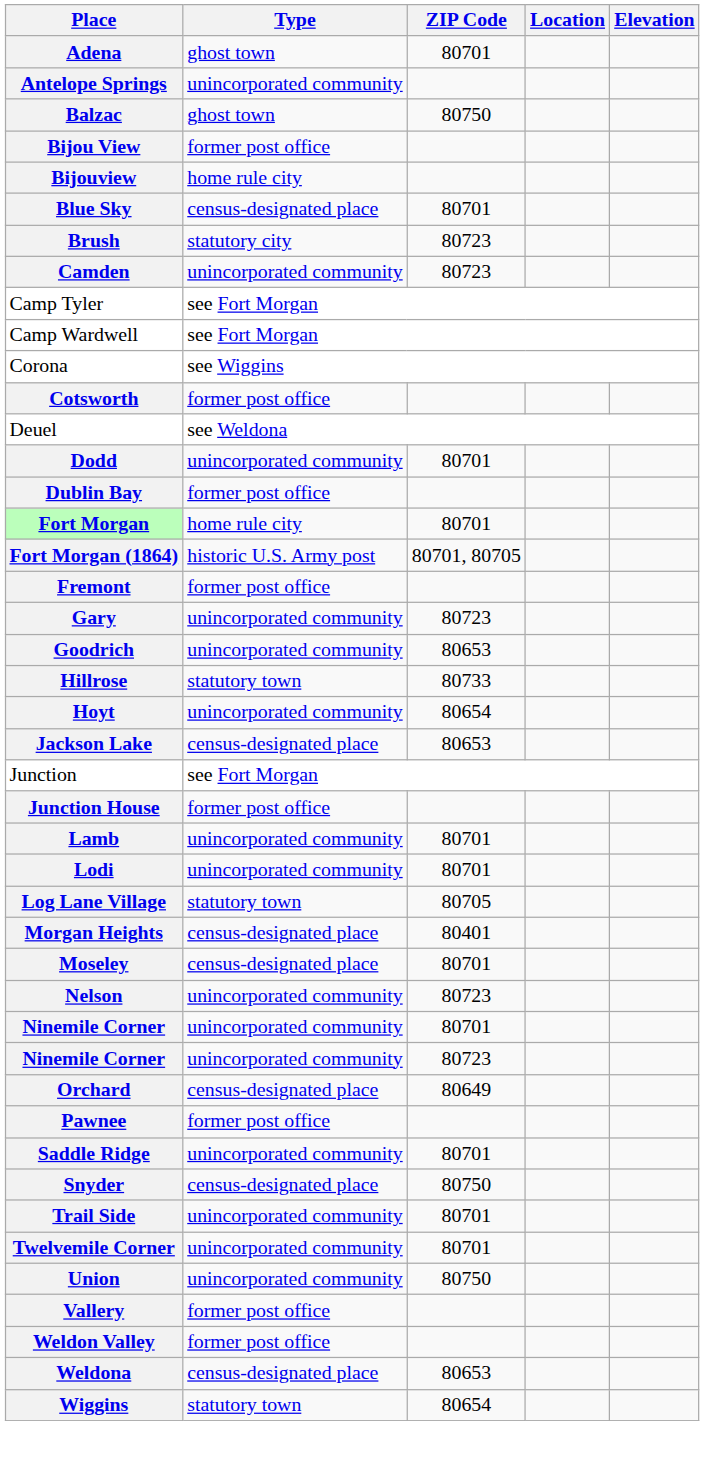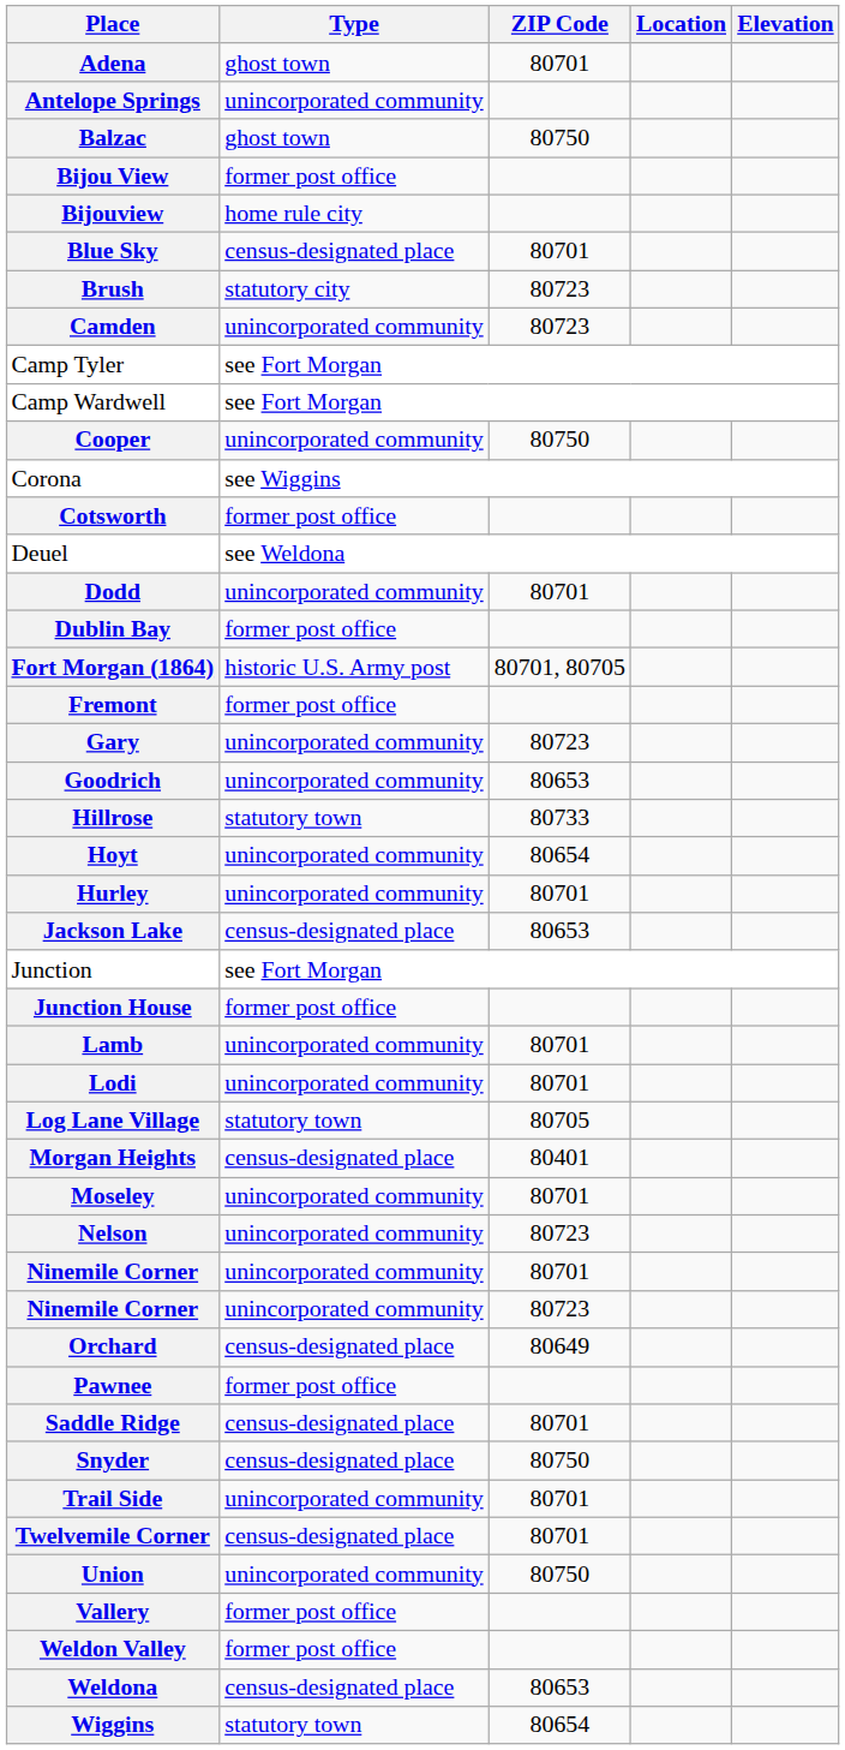 <table class="wikitable sortable  plainrowheaders" style="margin:auto;">
 <tr>
 <th scope=col><a href='#'>Place</a></th>
 <th scope=col><a href='#'>Type</a></th>
 <th scope=col><a href='#'>ZIP Code</a></th>
 <th scope=col><a href='#'>Location</a></th>
 <th scope=col><a href='#'>Elevation</a></th>
 </tr>
 <tr>
 <th scope=row><a href='#'>Adena</a></th>
 <td><a href='#'>ghost town</a></td>
 <td align=center>80701</td>
 <td></td>
 <td align=right></td>
 </tr>
 <tr>
 <th scope=row><a href='#'>Antelope Springs</a></th>
 <td><a href='#'>unincorporated community</a></td>
 <td align=center></td>
 <td></td>
 <td></td>
 </tr>
 <tr>
 <th scope=row><a href='#'>Balzac</a></th>
 <td><a href='#'>ghost town</a></td>
 <td align=center>80750</td>
 <td></td>
 <td align=right></td>
 </tr>
 <tr>
 <th scope=row><a href='#'>Bijou View</a></th>
 <td><a href='#'>former post office</a></td>
 <td align=center></td>
 <td></td>
 <td></td>
 </tr>
 <tr>
 <th scope=row><a href='#'>Bijouview</a></th>
 <td><a href='#'>home rule city</a></td>
 <td align=center></td>
 <td></td>
 <td></td>
 </tr>
 <tr>
 <th scope=row><a href='#'>Blue Sky</a></th>
 <td><a href='#'>census-designated place</a></td>
 <td align=center>80701</td>
 <td></td>
 <td align=right></td>
 </tr>
 <tr>
 <th scope=row><a href='#'>Brush</a></th>
 <td><a href='#'>statutory city</a></td>
 <td align=center>80723</td>
 <td></td>
 <td align=right></td>
 </tr>
 <tr>
 <th scope=row><a href='#'>Camden</a></th>
 <td><a href='#'>unincorporated community</a></td>
 <td align=center>80723</td>
 <td></td>
 <td align=right></td>
 </tr>
 <tr bgcolor=white>
 <td>Camp Tyler</td>
 <td colspan=4>see <a href='#'>Fort Morgan</a></td>
 </tr>
 <tr bgcolor=white>
 <td>Camp Wardwell</td>
 <td colspan=4>see <a href='#'>Fort Morgan</a></td>
 </tr>
+<tr>
+<th scope=row><a href='#'>Cooper</a></th>
+<td><a href='#'>unincorporated community</a></td>
+<td align=center>80750</td>
+<td></td>
+<td align=right></td>
+</tr>
 <tr bgcolor=white>
 <td>Corona</td>
 <td colspan=4>see <a href='#'>Wiggins</a></td>
 </tr>
 <tr>
 <th scope=row><a href='#'>Cotsworth</a></th>
 <td><a href='#'>former post office</a></td>
 <td align=center></td>
 <td></td>
 <td></td>
 </tr>
 <tr bgcolor=white>
 <td>Deuel</td>
 <td colspan=4>see <a href='#'>Weldona</a></td>
 </tr>
 <tr>
 <th scope=row><a href='#'>Dodd</a></th>
 <td><a href='#'>unincorporated community</a></td>
 <td align=center>80701</td>
 <td></td>
 <td align=right></td>
 </tr>
 <tr>
 <th scope=row><a href='#'>Dublin Bay</a></th>
 <td><a href='#'>former post office</a></td>
 <td align=center></td>
 <td></td>
 <td></td>
-</tr>
-<tr>
-<th scope=row style="background:#BBFFBB;"><a href='#'>Fort Morgan</a></th>
-<td><a href='#'>home rule city</a></td>
-<td align=center>80701</td>
-<td></td>
-<td align=right></td>
 </tr>
 <tr>
 <th scope=row><a href='#'>Fort Morgan (1864)</a></th>
 <td><a href='#'>historic U.S. Army post</a></td>
 <td align=center>80701, 80705</td>
 <td></td>
 <td></td>
 </tr>
 <tr>
 <th scope=row><a href='#'>Fremont</a></th>
 <td><a href='#'>former post office</a></td>
 <td align=center></td>
 <td></td>
 <td></td>
 </tr>
 <tr>
 <th scope=row><a href='#'>Gary</a></th>
 <td><a href='#'>unincorporated community</a></td>
 <td align=center>80723</td>
 <td></td>
 <td align=right></td>
 </tr>
 <tr>
 <th scope=row><a href='#'>Goodrich</a></th>
 <td><a href='#'>unincorporated community</a></td>
 <td align=center>80653</td>
 <td></td>
 <td align=right></td>
 </tr>
 <tr>
 <th scope=row><a href='#'>Hillrose</a></th>
 <td><a href='#'>statutory town</a></td>
 <td align=center>80733</td>
 <td></td>
 <td align=right></td>
 </tr>
 <tr>
 <th scope=row><a href='#'>Hoyt</a></th>
 <td><a href='#'>unincorporated community</a></td>
 <td align=center>80654</td>
+<td></td>
+<td align=right></td>
+</tr>
+<tr>
+<th scope=row><a href='#'>Hurley</a></th>
+<td><a href='#'>unincorporated community</a></td>
+<td align=center>80701</td>
 <td></td>
 <td align=right></td>
 </tr>
 <tr>
 <th scope=row><a href='#'>Jackson Lake</a></th>
 <td><a href='#'>census-designated place</a></td>
 <td align=center>80653</td>
 <td></td>
 <td align=right></td>
 </tr>
 <tr bgcolor=white>
 <td>Junction</td>
 <td colspan=4>see <a href='#'>Fort Morgan</a></td>
 </tr>
 <tr>
 <th scope=row><a href='#'>Junction House</a></th>
 <td><a href='#'>former post office</a></td>
 <td align=center></td>
 <td></td>
 <td></td>
 </tr>
 <tr>
 <th scope=row><a href='#'>Lamb</a></th>
 <td><a href='#'>unincorporated community</a></td>
 <td align=center>80701</td>
 <td></td>
 <td align=right></td>
 </tr>
 <tr>
 <th scope=row><a href='#'>Lodi</a></th>
 <td><a href='#'>unincorporated community</a></td>
 <td align=center>80701</td>
 <td></td>
 <td align=right></td>
 </tr>
 <tr>
 <th scope=row><a href='#'>Log Lane Village</a></th>
 <td><a href='#'>statutory town</a></td>
 <td align=center>80705</td>
 <td></td>
 <td align=right></td>
 </tr>
 <tr>
 <th scope=row><a href='#'>Morgan Heights</a></th>
 <td><a href='#'>census-designated place</a></td>
 <td align=center>80401</td>
 <td></td>
 <td align=right></td>
 </tr>
 <tr>
 <th scope=row><a href='#'>Moseley</a></th>
-<td><a href='#'>census-designated place</a></td>
+<td><a href='#'>unincorporated community</a></td>
 <td align=center>80701</td>
 <td></td>
 <td align=right></td>
 </tr>
 <tr>
 <th scope=row><a href='#'>Nelson</a></th>
 <td><a href='#'>unincorporated community</a></td>
 <td align=center>80723</td>
 <td></td>
 <td align=right></td>
 </tr>
 <tr>
 <th scope=row><a href='#'>Ninemile Corner</a></th>
 <td><a href='#'>unincorporated community</a></td>
 <td align=center>80701</td>
 <td></td>
 <td align=right></td>
 </tr>
 <tr>
 <th scope=row><a href='#'>Ninemile Corner</a></th>
 <td><a href='#'>unincorporated community</a></td>
 <td align=center>80723</td>
 <td></td>
 <td align=right></td>
 </tr>
 <tr>
 <th scope=row><a href='#'>Orchard</a></th>
 <td><a href='#'>census-designated place</a></td>
 <td align=center>80649</td>
 <td></td>
 <td align=right></td>
 </tr>
 <tr>
 <th scope=row><a href='#'>Pawnee</a></th>
 <td><a href='#'>former post office</a></td>
 <td align=center></td>
 <td></td>
 <td></td>
 </tr>
 <tr>
 <th scope=row><a href='#'>Saddle Ridge</a></th>
-<td><a href='#'>unincorporated community</a></td>
+<td><a href='#'>census-designated place</a></td>
 <td align=center>80701</td>
 <td></td>
 <td align=right></td>
 </tr>
 <tr>
 <th scope=row><a href='#'>Snyder</a></th>
 <td><a href='#'>census-designated place</a></td>
 <td align=center>80750</td>
 <td></td>
 <td align=right></td>
 </tr>
 <tr>
 <th scope=row><a href='#'>Trail Side</a></th>
 <td><a href='#'>unincorporated community</a></td>
 <td align=center>80701</td>
 <td></td>
 <td align=right></td>
 </tr>
 <tr>
 <th scope=row><a href='#'>Twelvemile Corner</a></th>
-<td><a href='#'>unincorporated community</a></td>
+<td><a href='#'>census-designated place</a></td>
 <td align=center>80701</td>
 <td></td>
 <td align=right></td>
 </tr>
 <tr>
 <th scope=row><a href='#'>Union</a></th>
 <td><a href='#'>unincorporated community</a></td>
 <td align=center>80750</td>
 <td></td>
 <td align=right></td>
 </tr>
 <tr>
 <th scope=row><a href='#'>Vallery</a></th>
 <td><a href='#'>former post office</a></td>
 <td align=center></td>
 <td></td>
 <td></td>
 </tr>
 <tr>
 <th scope=row><a href='#'>Weldon Valley</a></th>
 <td><a href='#'>former post office</a></td>
 <td align=center></td>
 <td></td>
 <td></td>
 </tr>
 <tr>
 <th scope=row><a href='#'>Weldona</a></th>
 <td><a href='#'>census-designated place</a></td>
 <td align=center>80653</td>
 <td></td>
 <td align=right></td>
 </tr>
 <tr>
 <th scope=row><a href='#'>Wiggins</a></th>
 <td><a href='#'>statutory town</a></td>
 <td align=center>80654</td>
 <td></td>
 <td align=right></td>
 </tr>
 </table>
